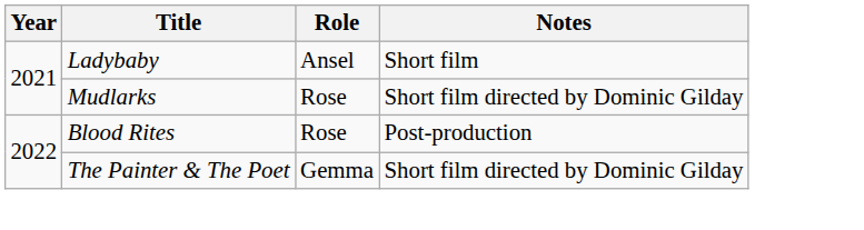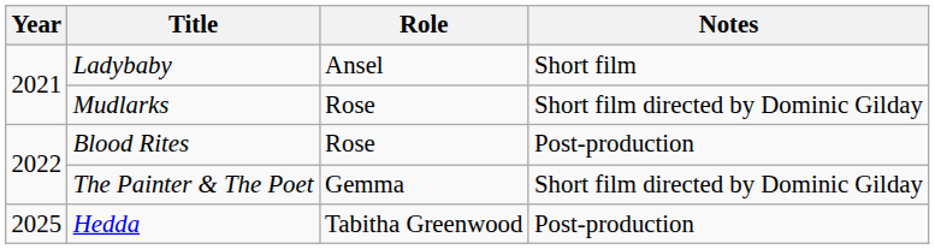 <table class="wikitable unsortable">
 <tr>
 <th>Year</th>
 <th>Title</th>
 <th>Role</th>
 <th>Notes</th>
 </tr>
 <tr>
 <td rowspan="2">2021</td>
 <td><em>Ladybaby</em></td>
 <td>Ansel</td>
 <td>Short film</td>
 </tr>
 <tr>
 <td><em>Mudlarks</em></td>
 <td>Rose</td>
 <td>Short film directed by Dominic Gilday</td>
 </tr>
 <tr>
 <td rowspan="2">2022</td>
 <td><em>Blood Rites</em></td>
 <td>Rose</td>
 <td>Post-production</td>
 </tr>
 <tr>
 <td><em>The Painter & The Poet</em></td>
 <td>Gemma</td>
 <td>Short film directed by Dominic Gilday</td>
 </tr>
+<tr>
+<td>2025</td>
+<td><em><a href='#'>Hedda</a></em></td>
+<td>Tabitha Greenwood</td>
+<td>Post-production</td>
+</tr>
 </table>
